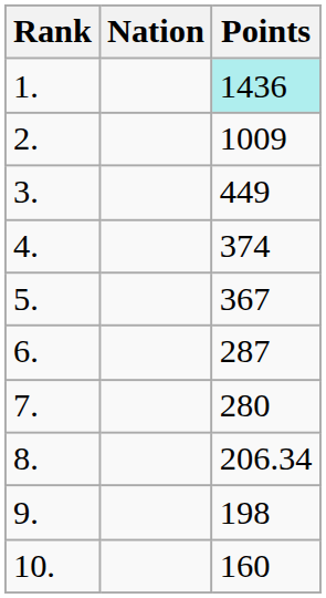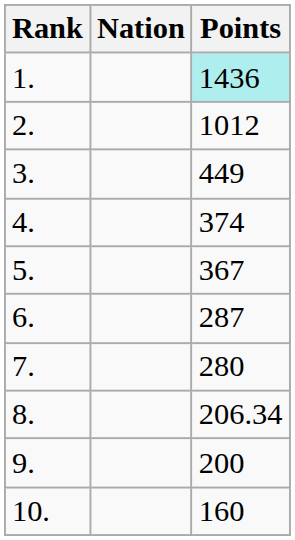 <table class="wikitable sortable">
 <tr>
 <th>Rank</th>
 <th>Nation</th>
 <th>Points</th>
 </tr>
 <tr>
 <td>1.</td>
 <td></td>
 <td style="background: paleturquoise;">1436</td>
 </tr>
 <tr>
 <td>2.</td>
 <td></td>
-<td>1009</td>
+<td>1012</td>
 </tr>
 <tr>
 <td>3.</td>
 <td></td>
 <td>449</td>
 </tr>
 <tr>
 <td>4.</td>
 <td></td>
 <td>374</td>
 </tr>
 <tr>
 <td>5.</td>
 <td></td>
 <td>367</td>
 </tr>
 <tr>
 <td>6.</td>
 <td></td>
 <td>287</td>
 </tr>
 <tr>
 <td>7.</td>
 <td></td>
 <td>280</td>
 </tr>
 <tr>
 <td>8.</td>
 <td></td>
 <td>206.34</td>
 </tr>
 <tr>
 <td>9.</td>
 <td></td>
-<td>198</td>
+<td>200</td>
 </tr>
 <tr>
 <td>10.</td>
 <td></td>
 <td>160</td>
 </tr>
 </table>
